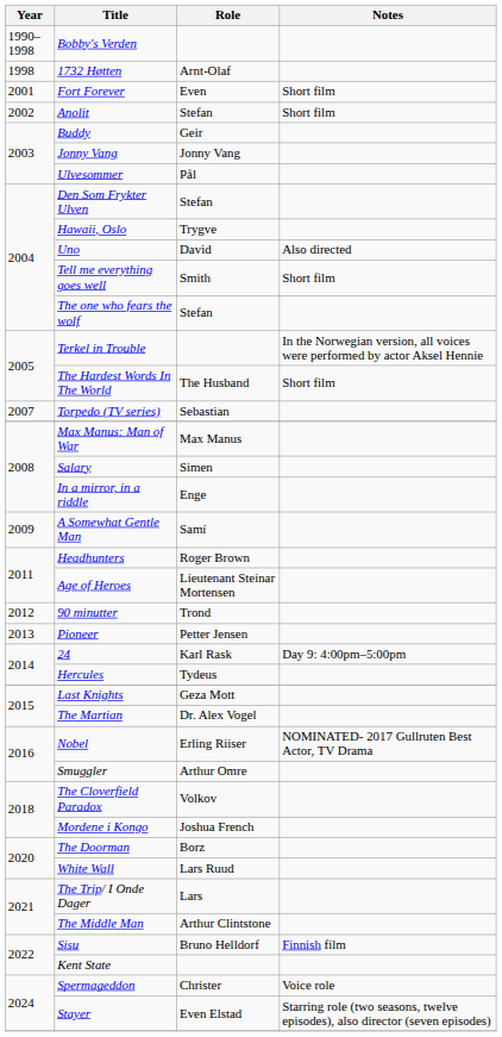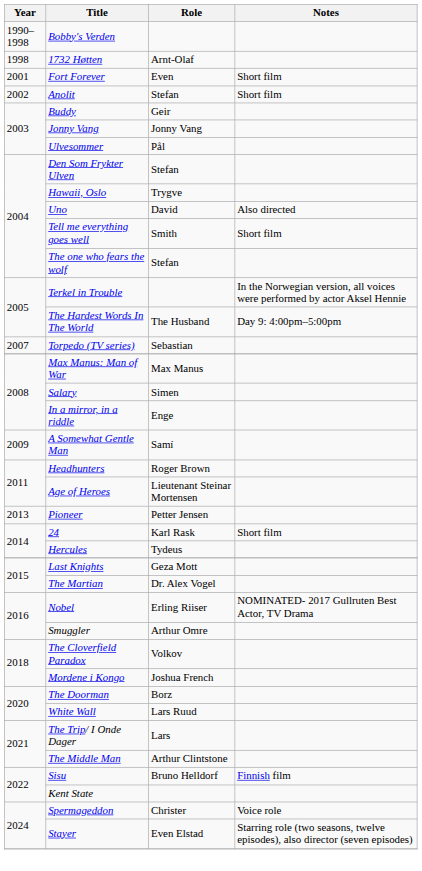 <table class="wikitable sortable">
 <tr>
 <th>Year</th>
 <th>Title</th>
 <th>Role</th>
 <th class="unsortable">Notes</th>
 </tr>
 <tr>
 <td>1990–1998</td>
 <td><em><a href='#'>Bobby's Verden</a></em></td>
 <td></td>
 <td></td>
 </tr>
 <tr>
 <td>1998</td>
 <td><em><a href='#'>1732 Høtten</a></em></td>
 <td>Arnt-Olaf</td>
 <td></td>
 </tr>
 <tr>
 <td>2001</td>
 <td><em><a href='#'>Fort Forever</a></em></td>
 <td>Even</td>
 <td>Short film</td>
 </tr>
 <tr>
 <td>2002</td>
 <td><em><a href='#'>Anolit</a></em></td>
 <td>Stefan</td>
 <td>Short film</td>
 </tr>
 <tr>
 <td rowspan="3">2003</td>
 <td><em><a href='#'>Buddy</a></em></td>
 <td>Geir</td>
 <td></td>
 </tr>
 <tr>
 <td><em><a href='#'>Jonny Vang</a></em></td>
 <td>Jonny Vang</td>
 <td></td>
 </tr>
 <tr>
 <td><em><a href='#'>Ulvesommer</a></em></td>
 <td>Pål</td>
 <td></td>
 </tr>
 <tr>
 <td rowspan="5">2004</td>
 <td><em><a href='#'>Den Som Frykter Ulven</a></em></td>
 <td>Stefan</td>
 <td></td>
 </tr>
 <tr>
 <td><em><a href='#'>Hawaii, Oslo</a></em></td>
 <td>Trygve</td>
 <td></td>
 </tr>
 <tr>
 <td><em><a href='#'>Uno</a></em></td>
 <td>David</td>
 <td>Also directed</td>
 </tr>
 <tr>
 <td><em><a href='#'>Tell me everything goes well</a></em></td>
 <td>Smith</td>
 <td>Short film</td>
 </tr>
 <tr>
 <td><em><a href='#'>The one who fears the wolf</a></em></td>
 <td>Stefan</td>
 <td></td>
 </tr>
 <tr>
 <td rowspan="2">2005</td>
 <td><em><a href='#'>Terkel in Trouble</a></em></td>
 <td></td>
 <td>In the Norwegian version, all voices were performed by actor Aksel Hennie</td>
 </tr>
 <tr>
 <td><em><a href='#'>The Hardest Words In The World</a></em></td>
 <td>The Husband</td>
-<td>Short film</td>
+<td>Day 9: 4:00pm–5:00pm</td>
 </tr>
 <tr>
 <td>2007</td>
 <td><em><a href='#'>Torpedo (TV series)</a></em></td>
 <td>Sebastian</td>
 <td></td>
 </tr>
 <tr>
 </tr>
 <tr>
 <td rowspan="3">2008</td>
 <td><em><a href='#'>Max Manus: Man of War</a></em></td>
 <td>Max Manus</td>
 <td></td>
 </tr>
 <tr>
 <td><em><a href='#'>Salary</a></em></td>
 <td>Simen</td>
 <td></td>
 </tr>
 <tr>
 <td><em><a href='#'>In a mirror, in a riddle</a></em></td>
 <td>Enge</td>
 <td></td>
 </tr>
 <tr>
 <td>2009</td>
 <td><em><a href='#'>A Somewhat Gentle Man</a></em></td>
 <td>Samí</td>
 <td></td>
 </tr>
 <tr>
 <td rowspan="2">2011</td>
 <td><em><a href='#'>Headhunters</a></em></td>
 <td>Roger Brown</td>
 <td></td>
 </tr>
 <tr>
 <td><em><a href='#'>Age of Heroes</a></em></td>
 <td>Lieutenant Steinar Mortensen</td>
 <td></td>
 </tr>
 <tr>
-<td>2012</td>
-<td><em><a href='#'>90 minutter</a></em></td>
-<td>Trond</td>
-<td></td>
-</tr>
-<tr>
 <td>2013</td>
 <td><em><a href='#'>Pioneer</a></em></td>
 <td>Petter Jensen</td>
 <td></td>
 </tr>
 <tr>
 <td rowspan="2">2014</td>
 <td><em><a href='#'>24</a></em></td>
 <td>Karl Rask</td>
-<td>Day 9: 4:00pm–5:00pm</td>
+<td>Short film</td>
 </tr>
 <tr>
 <td><em><a href='#'>Hercules</a></em></td>
 <td>Tydeus</td>
 <td></td>
 </tr>
 <tr>
 </tr>
 <tr>
 <td rowspan="2">2015</td>
 <td><em><a href='#'>Last Knights</a></em></td>
 <td>Geza Mott</td>
 <td></td>
 </tr>
 <tr>
 <td><em><a href='#'>The Martian</a></em></td>
 <td>Dr. Alex Vogel</td>
 <td></td>
 </tr>
 <tr>
 <td rowspan="2">2016</td>
 <td><em><a href='#'>Nobel</a></em></td>
 <td>Erling Riiser</td>
 <td>NOMINATED- 2017 Gullruten Best Actor, TV Drama</td>
 </tr>
 <tr>
 <td><em>Smuggler</em></td>
 <td>Arthur Omre</td>
 <td></td>
 </tr>
 <tr>
 <td rowspan="2">2018</td>
 <td><em><a href='#'>The Cloverfield Paradox</a></em></td>
 <td>Volkov</td>
 <td></td>
 </tr>
 <tr>
 <td><em><a href='#'>Mordene i Kongo</a></em></td>
 <td>Joshua French</td>
 <td></td>
 </tr>
 <tr>
 <td rowspan="2">2020</td>
 <td><em><a href='#'>The Doorman</a></em></td>
 <td>Borz</td>
 <td></td>
 </tr>
 <tr>
 <td><em><a href='#'>White Wall</a></em></td>
 <td>Lars Ruud</td>
 <td></td>
 </tr>
 <tr>
 <td rowspan="2">2021</td>
 <td><em><a href='#'>The Trip</a>/ I Onde Dager</em></td>
 <td>Lars</td>
 <td></td>
 </tr>
 <tr>
 <td><em><a href='#'>The Middle Man</a></em></td>
 <td>Arthur Clintstone</td>
 <td></td>
 </tr>
 <tr>
 <td rowspan="2">2022</td>
 <td><em><a href='#'>Sisu</a></em></td>
 <td>Bruno Helldorf</td>
 <td><a href='#'>Finnish</a> film</td>
 </tr>
 <tr>
 <td><em>Kent State</em></td>
 <td></td>
 <td></td>
 </tr>
 <tr>
 <td rowspan="2">2024</td>
 <td><em><a href='#'>Spermageddon</a></em></td>
 <td>Christer</td>
 <td>Voice role</td>
 </tr>
 <tr>
 <td><em><a href='#'>Stayer</a></em></td>
 <td>Even Elstad</td>
 <td>Starring role (two seasons, twelve episodes), also director (seven episodes)</td>
 </tr>
 <tr>
 </tr>
 </table>
